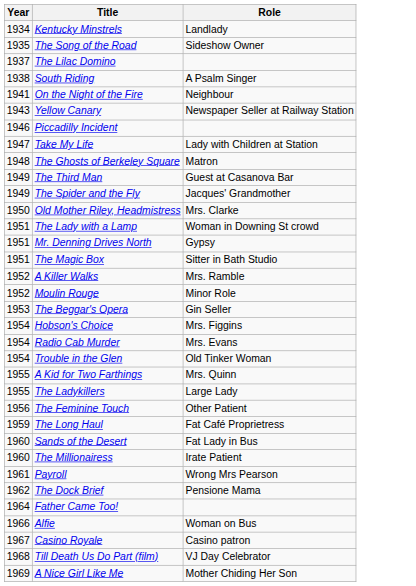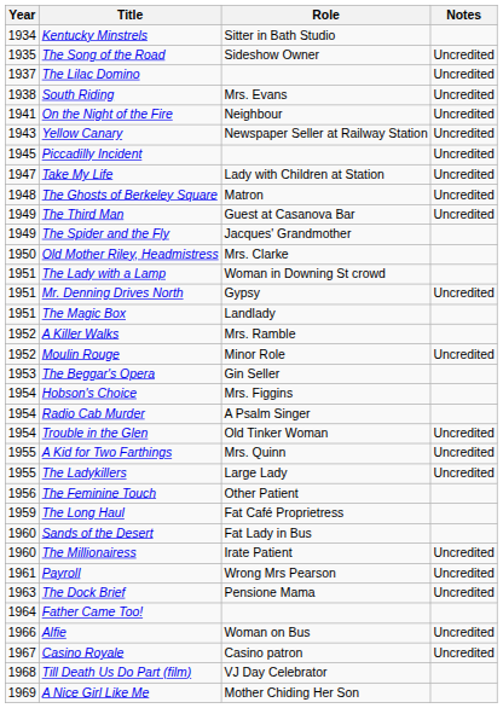 <table class="wikitable">
 <tr>
 <th>Year</th>
 <th>Title</th>
 <th>Role</th>
+<th>Notes</th>
 </tr>
 <tr>
 <td>1934</td>
 <td><em><a href='#'>Kentucky Minstrels</a></em></td>
-<td>Landlady</td>
+<td>Sitter in Bath Studio</td>
+<td></td>
 </tr>
 <tr>
 <td>1935</td>
 <td><em><a href='#'>The Song of the Road</a></em></td>
 <td>Sideshow Owner</td>
+<td>Uncredited</td>
 </tr>
 <tr>
 <td>1937</td>
 <td><em><a href='#'>The Lilac Domino</a></em></td>
 <td></td>
+<td>Uncredited</td>
 </tr>
 <tr>
 <td>1938</td>
 <td><em><a href='#'>South Riding</a></em></td>
-<td>A Psalm Singer</td>
+<td>Mrs. Evans</td>
+<td>Uncredited</td>
 </tr>
 <tr>
 <td>1941</td>
 <td><em><a href='#'>On the Night of the Fire</a></em></td>
 <td>Neighbour</td>
+<td>Uncredited</td>
 </tr>
 <tr>
 <td>1943</td>
 <td><em><a href='#'>Yellow Canary</a></em></td>
 <td>Newspaper Seller at Railway Station</td>
+<td>Uncredited</td>
 </tr>
 <tr>
-<td>1946</td>
+<td>1945</td>
 <td><em><a href='#'>Piccadilly Incident</a></em></td>
 <td></td>
+<td>Uncredited</td>
 </tr>
 <tr>
 <td>1947</td>
 <td><em><a href='#'>Take My Life</a></em></td>
 <td>Lady with Children at Station</td>
+<td>Uncredited</td>
 </tr>
 <tr>
 <td>1948</td>
 <td><em><a href='#'>The Ghosts of Berkeley Square</a></em></td>
 <td>Matron</td>
+<td>Uncredited</td>
 </tr>
 <tr>
 <td>1949</td>
 <td><em><a href='#'>The Third Man</a></em></td>
 <td>Guest at Casanova Bar</td>
+<td>Uncredited</td>
 </tr>
 <tr>
 <td>1949</td>
 <td><em><a href='#'>The Spider and the Fly</a></em></td>
 <td>Jacques' Grandmother</td>
+<td></td>
 </tr>
 <tr>
 <td>1950</td>
 <td><em><a href='#'>Old Mother Riley, Headmistress</a></em></td>
 <td>Mrs. Clarke</td>
+<td></td>
 </tr>
 <tr>
 <td>1951</td>
 <td><em><a href='#'>The Lady with a Lamp</a></em></td>
 <td>Woman in Downing St crowd</td>
+<td></td>
 </tr>
 <tr>
 <td>1951</td>
 <td><em><a href='#'>Mr. Denning Drives North</a></em></td>
 <td>Gypsy</td>
+<td>Uncredited</td>
 </tr>
 <tr>
 <td>1951</td>
 <td><em><a href='#'>The Magic Box</a></em></td>
-<td>Sitter in Bath Studio</td>
+<td>Landlady</td>
+<td></td>
 </tr>
 <tr>
 <td>1952</td>
 <td><em><a href='#'>A Killer Walks</a></em></td>
 <td>Mrs. Ramble</td>
+<td></td>
 </tr>
 <tr>
 <td>1952</td>
 <td><em><a href='#'>Moulin Rouge</a></em></td>
 <td>Minor Role</td>
+<td>Uncredited</td>
 </tr>
 <tr>
 <td>1953</td>
 <td><em><a href='#'>The Beggar's Opera</a></em></td>
 <td>Gin Seller</td>
+<td></td>
 </tr>
 <tr>
 <td>1954</td>
 <td><em><a href='#'>Hobson's Choice</a></em></td>
 <td>Mrs. Figgins</td>
+<td></td>
 </tr>
 <tr>
 <td>1954</td>
 <td><em><a href='#'>Radio Cab Murder</a></em></td>
-<td>Mrs. Evans</td>
+<td>A Psalm Singer</td>
+<td></td>
 </tr>
 <tr>
 <td>1954</td>
 <td><em><a href='#'>Trouble in the Glen</a></em></td>
 <td>Old Tinker Woman</td>
+<td>Uncredited</td>
 </tr>
 <tr>
 <td>1955</td>
 <td><em><a href='#'>A Kid for Two Farthings</a></em></td>
 <td>Mrs. Quinn</td>
+<td>Uncredited</td>
 </tr>
 <tr>
 <td>1955</td>
 <td><em><a href='#'>The Ladykillers</a></em></td>
 <td>Large Lady</td>
+<td>Uncredited</td>
 </tr>
 <tr>
 <td>1956</td>
 <td><em><a href='#'>The Feminine Touch</a></em></td>
 <td>Other Patient</td>
+<td></td>
 </tr>
 <tr>
 <td>1959</td>
 <td><em><a href='#'>The Long Haul</a></em></td>
 <td>Fat Café Proprietress</td>
+<td></td>
 </tr>
 <tr>
 <td>1960</td>
 <td><em><a href='#'>Sands of the Desert</a></em></td>
 <td>Fat Lady in Bus</td>
+<td></td>
 </tr>
 <tr>
 <td>1960</td>
 <td><em><a href='#'>The Millionairess</a></em></td>
 <td>Irate Patient</td>
+<td>Uncredited</td>
 </tr>
 <tr>
 <td>1961</td>
 <td><em><a href='#'>Payroll</a></em></td>
 <td>Wrong Mrs Pearson</td>
+<td>Uncredited</td>
 </tr>
 <tr>
-<td>1962</td>
+<td>1963</td>
 <td><em><a href='#'>The Dock Brief</a></em></td>
 <td>Pensione Mama</td>
+<td>Uncredited</td>
 </tr>
 <tr>
 <td>1964</td>
 <td><em><a href='#'>Father Came Too!</a></em></td>
+<td></td>
 <td></td>
 </tr>
 <tr>
 <td>1966</td>
 <td><em><a href='#'>Alfie</a></em></td>
 <td>Woman on Bus</td>
+<td>Uncredited</td>
 </tr>
 <tr>
 <td>1967</td>
 <td><em><a href='#'>Casino Royale</a></em></td>
 <td>Casino patron</td>
+<td>Uncredited</td>
 </tr>
 <tr>
 <td>1968</td>
 <td><em><a href='#'>Till Death Us Do Part (film)</a></em></td>
 <td>VJ Day Celebrator</td>
+<td></td>
 </tr>
 <tr>
 <td>1969</td>
 <td><em><a href='#'>A Nice Girl Like Me</a></em></td>
 <td>Mother Chiding Her Son</td>
+<td></td>
 </tr>
 </table>
